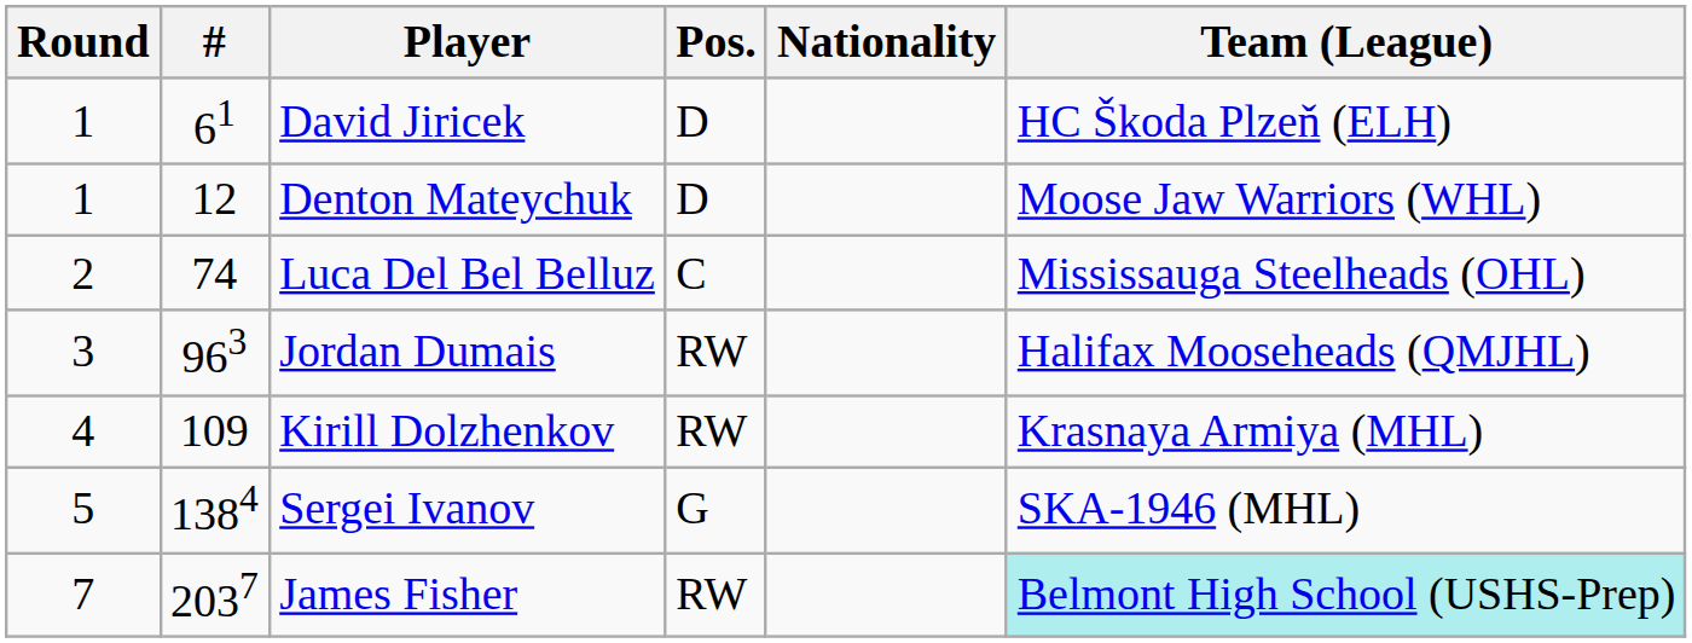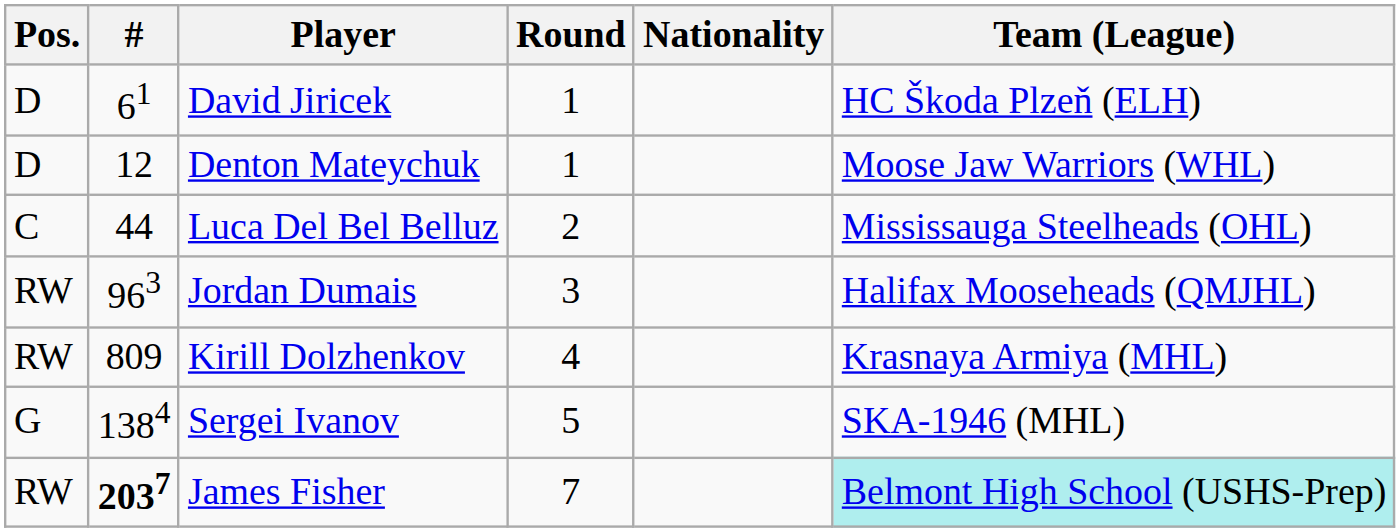 <table class="wikitable">
 <tr>
-<th>Round</th>
+<th>Pos.</th>
 <th>#</th>
 <th>Player</th>
-<th>Pos.</th>
+<th>Round</th>
 <th>Nationality</th>
 <th>Team (League)</th>
 </tr>
 <tr>
-<td style="text-align:center;">1</td>
+<td>D</td>
 <td style="text-align:center;">6<sup>1</sup></td>
 <td><a href='#'>David Jiricek</a></td>
-<td>D</td>
+<td style="text-align:center;">1</td>
 <td></td>
 <td><a href='#'>HC Škoda Plzeň</a> (<a href='#'>ELH</a>)</td>
 </tr>
 <tr>
-<td style="text-align:center;">1</td>
+<td>D</td>
 <td style="text-align:center;">12</td>
 <td><a href='#'>Denton Mateychuk</a></td>
-<td>D</td>
+<td style="text-align:center;">1</td>
 <td></td>
 <td><a href='#'>Moose Jaw Warriors</a> (<a href='#'>WHL</a>)</td>
 </tr>
 <tr>
+<td>C</td>
+<td style="text-align:center;">44</td>
+<td><a href='#'>Luca Del Bel Belluz</a></td>
 <td style="text-align:center;">2</td>
-<td style="text-align:center;">74</td>
-<td><a href='#'>Luca Del Bel Belluz</a></td>
-<td>C</td>
 <td></td>
 <td><a href='#'>Mississauga Steelheads</a> (<a href='#'>OHL</a>)</td>
 </tr>
 <tr>
-<td style="text-align:center;">3</td>
+<td>RW</td>
 <td style="text-align:center;">96<sup>3</sup></td>
 <td><a href='#'>Jordan Dumais</a></td>
-<td>RW</td>
+<td style="text-align:center;">3</td>
 <td></td>
 <td><a href='#'>Halifax Mooseheads</a> (<a href='#'>QMJHL</a>)</td>
 </tr>
 <tr>
+<td>RW</td>
+<td style="text-align:center;">809</td>
+<td><a href='#'>Kirill Dolzhenkov</a></td>
 <td style="text-align:center;">4</td>
-<td style="text-align:center;">109</td>
-<td><a href='#'>Kirill Dolzhenkov</a></td>
-<td>RW</td>
 <td></td>
 <td><a href='#'>Krasnaya Armiya</a> (<a href='#'>MHL</a>)</td>
 </tr>
 <tr>
-<td style="text-align:center;">5</td>
+<td>G</td>
 <td style="text-align:center;">138<sup>4</sup></td>
 <td><a href='#'>Sergei Ivanov</a></td>
-<td>G</td>
+<td style="text-align:center;">5</td>
 <td></td>
 <td><a href='#'>SKA-1946</a> (MHL)</td>
 </tr>
 <tr>
+<td>RW</td>
+<td style="text-align:center;"><strong>203<sup>7</sup></strong></td>
+<td><a href='#'>James Fisher</a></td>
 <td style="text-align:center;">7</td>
-<td style="text-align:center;">203<sup>7</sup></td>
-<td><a href='#'>James Fisher</a></td>
-<td>RW</td>
 <td></td>
 <td style="background: paleturquoise;"><a href='#'>Belmont High School</a> (USHS-Prep)</td>
 </tr>
 </table>
